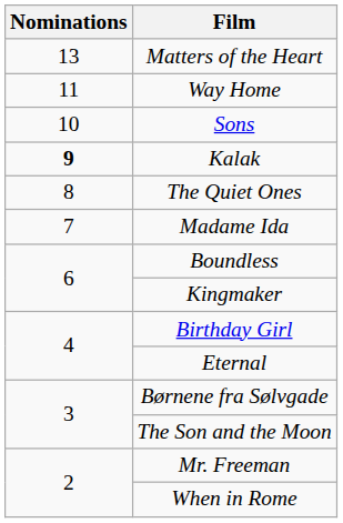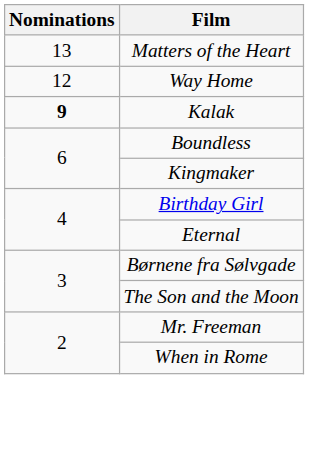 <table class="wikitable plainrowheaders" rowspan=2 style="text-align: center;" border="2" background: #f6e39c;>
 <tr>
 <th scope="col" style="width:55px;">Nominations</th>
 <th scope="col" style="text-align:center;">Film</th>
 </tr>
 <tr>
 <td>13</td>
 <td><em>Matters of the Heart</em></td>
 </tr>
 <tr>
-<td>11</td>
+<td>12</td>
 <td><em>Way Home</em></td>
-</tr>
-<tr>
-<td>10</td>
-<td><em><a href='#'>Sons</a></em></td>
 </tr>
 <tr>
 <td><strong>9</strong></td>
 <td><em>Kalak</em></td>
-</tr>
-<tr>
-<td>8</td>
-<td><em>The Quiet Ones</em></td>
-</tr>
-<tr>
-<td>7</td>
-<td><em>Madame Ida</em></td>
 </tr>
 <tr>
 <td rowspan="2">6</td>
 <td><em>Boundless</em></td>
 </tr>
 <tr>
 <td><em>Kingmaker</em></td>
 </tr>
 <tr>
 <td rowspan="2">4</td>
 <td><em><a href='#'>Birthday Girl</a></em></td>
 </tr>
 <tr>
 <td><em>Eternal</em></td>
 </tr>
 <tr>
 <td rowspan="2">3</td>
 <td><em>Børnene fra Sølvgade</em></td>
 </tr>
 <tr>
 <td><em>The Son and the Moon</em></td>
 </tr>
 <tr>
 <td rowspan="2">2</td>
 <td><em>Mr. Freeman</em></td>
 </tr>
 <tr>
 <td><em>When in Rome</em></td>
 </tr>
 </table>
